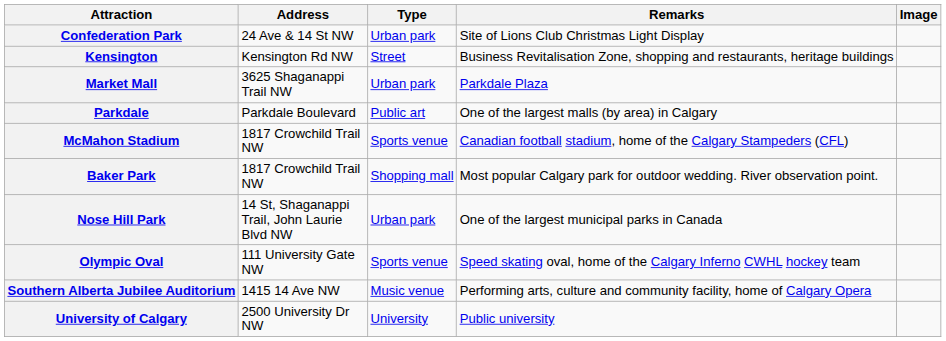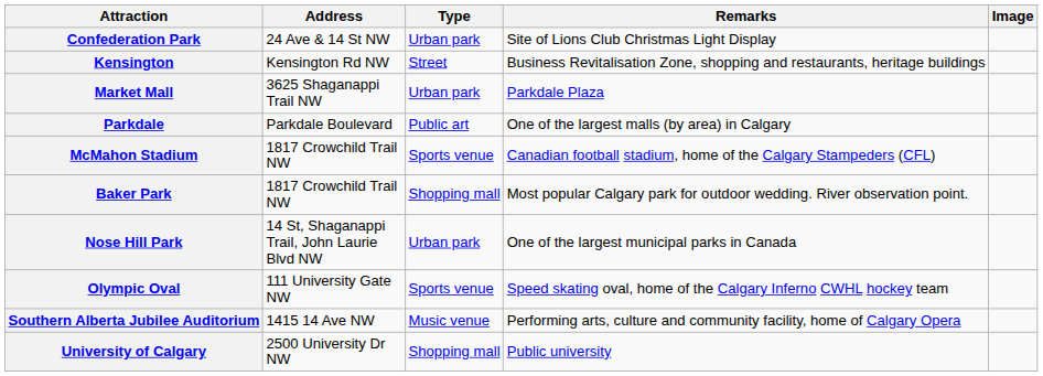 <table class="wikitable sortable">
 <tr>
 <th>Attraction</th>
 <th style="width:150px;">Address</th>
 <th>Type</th>
 <th class=unsortable>Remarks</th>
 <th class=unsortable>Image</th>
 </tr>
 <tr>
 <th><a href='#'>Confederation Park</a></th>
 <td>24 Ave & 14 St NW<br><small></small></td>
 <td><a href='#'>Urban park</a></td>
 <td>Site of Lions Club Christmas Light Display</td>
 <td></td>
 </tr>
 <tr>
 <th><a href='#'>Kensington</a></th>
 <td>Kensington Rd NW<br><small></small></td>
 <td><a href='#'>Street</a></td>
 <td>Business Revitalisation Zone, shopping and restaurants, heritage buildings</td>
 <td></td>
 </tr>
 <tr>
 <th><a href='#'>Market Mall</a></th>
 <td>3625 Shaganappi Trail NW<br><small></small></td>
 <td><a href='#'>Urban park</a></td>
 <td><a href='#'>Parkdale Plaza</a></td>
 <td></td>
 </tr>
 <tr>
 <th><a href='#'>Parkdale</a></th>
 <td>Parkdale Boulevard<br><small></small></td>
 <td><a href='#'>Public art</a></td>
 <td>One of the largest malls (by area) in Calgary</td>
 <td></td>
 </tr>
 <tr>
 <th><a href='#'>McMahon Stadium</a></th>
 <td>1817 Crowchild Trail NW<br><small></small></td>
 <td><a href='#'>Sports venue</a></td>
 <td><a href='#'>Canadian football</a> <a href='#'>stadium</a>, home of the <a href='#'>Calgary Stampeders</a> (<a href='#'>CFL</a>)</td>
 <td></td>
 </tr>
 <tr>
 <th><a href='#'>Baker Park</a></th>
 <td>1817 Crowchild Trail NW<br><small></small></td>
 <td><a href='#'>Shopping mall</a></td>
 <td>Most popular Calgary park for outdoor wedding. River observation point.</td>
 <td></td>
 </tr>
 <tr>
 <th><a href='#'>Nose Hill Park</a></th>
 <td>14 St, Shaganappi Trail, John Laurie Blvd NW<br><small></small></td>
 <td><a href='#'>Urban park</a></td>
 <td>One of the largest municipal parks in Canada</td>
 <td></td>
 </tr>
 <tr>
 <th><a href='#'>Olympic Oval</a></th>
 <td>111 University Gate NW<br><small></small></td>
 <td><a href='#'>Sports venue</a></td>
 <td><a href='#'>Speed skating</a> oval, home of the <a href='#'>Calgary Inferno</a> <a href='#'>CWHL</a> <a href='#'>hockey</a> team</td>
 <td></td>
 </tr>
 <tr>
 <th><a href='#'>Southern Alberta Jubilee Auditorium</a></th>
 <td>1415 14 Ave NW<br><small></small></td>
 <td><a href='#'>Music venue</a></td>
 <td>Performing arts, culture and community facility, home of <a href='#'>Calgary Opera</a></td>
 <td></td>
 </tr>
 <tr>
 <th><a href='#'>University of Calgary</a></th>
 <td>2500 University Dr NW<br><small></small></td>
-<td><a href='#'>University</a></td>
+<td><a href='#'>Shopping mall</a></td>
 <td><a href='#'>Public university</a></td>
 <td></td>
 </tr>
 </table>
